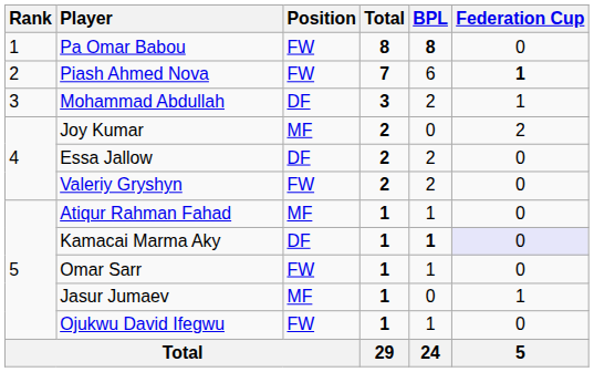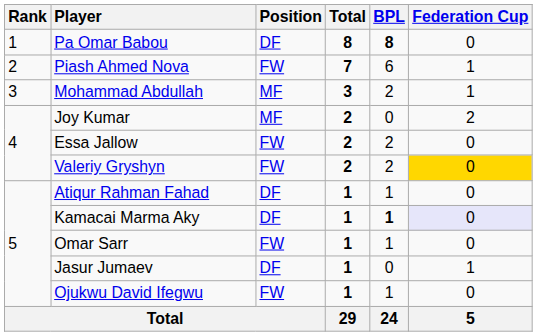 <table class="wikitable">
 <tr>
 <th>Rank</th>
 <th style="width:200px;text-align:left">Player</th>
 <th>Position</th>
 <th>Total</th>
 <th><a href='#'>BPL</a></th>
 <th><a href='#'>Federation Cup</a></th>
 </tr>
 <tr>
 <td>1</td>
 <td> <a href='#'>Pa Omar Babou</a></td>
-<td><a href='#'>FW</a></td>
+<td><a href='#'>DF</a></td>
 <td align="center"><strong>8</strong></td>
 <td align="center"><strong>8</strong></td>
 <td align="center">0</td>
 </tr>
 <tr>
 <td>2</td>
 <td> <a href='#'>Piash Ahmed Nova</a></td>
 <td><a href='#'>FW</a></td>
 <td align="center"><strong>7</strong></td>
 <td align="center">6</td>
-<td align="center"><strong>1</strong></td>
+<td align="center">1</td>
 </tr>
 <tr>
 <td>3</td>
 <td> <a href='#'>Mohammad Abdullah</a></td>
-<td><a href='#'>DF</a></td>
+<td><a href='#'>MF</a></td>
 <td align="center"><strong>3</strong></td>
 <td align="center">2</td>
 <td align="center">1</td>
 </tr>
 <tr>
 <td rowspan="3">4</td>
 <td> Joy Kumar</td>
 <td><a href='#'>MF</a></td>
 <td align="center"><strong>2</strong></td>
 <td align="center">0</td>
 <td align="center">2</td>
 </tr>
 <tr>
 <td> Essa Jallow</td>
-<td><a href='#'>DF</a></td>
+<td><a href='#'>FW</a></td>
 <td align="center"><strong>2</strong></td>
 <td align="center">2</td>
 <td align="center">0</td>
 </tr>
 <tr>
 <td> <a href='#'>Valeriy Gryshyn</a></td>
 <td><a href='#'>FW</a></td>
 <td align="center"><strong>2</strong></td>
 <td align="center">2</td>
-<td align="center">0</td>
+<td align="center" style="background: gold;">0</td>
 </tr>
 <tr>
 <td rowspan="5">5</td>
 <td> <a href='#'>Atiqur Rahman Fahad</a></td>
-<td><a href='#'>MF</a></td>
+<td><a href='#'>DF</a></td>
 <td align="center"><strong>1</strong></td>
 <td align="center">1</td>
 <td align="center">0</td>
 </tr>
 <tr>
 <td> Kamacai Marma Aky</td>
 <td><a href='#'>DF</a></td>
 <td align="center"><strong>1</strong></td>
 <td align="center"><strong>1</strong></td>
 <td align="center" style="background: lavender;">0</td>
 </tr>
 <tr>
 <td> Omar Sarr</td>
 <td><a href='#'>FW</a></td>
 <td align="center"><strong>1</strong></td>
 <td align="center">1</td>
 <td align="center">0</td>
 </tr>
 <tr>
 <td> Jasur Jumaev</td>
-<td><a href='#'>MF</a></td>
+<td><a href='#'>DF</a></td>
 <td align="center"><strong>1</strong></td>
 <td align="center">0</td>
 <td align="center">1</td>
 </tr>
 <tr>
 <td> <a href='#'>Ojukwu David Ifegwu</a></td>
 <td><a href='#'>FW</a></td>
 <td align="center"><strong>1</strong></td>
 <td align="center">1</td>
 <td align="center">0</td>
 </tr>
 <tr>
 <th colspan="3" align="center">Total</th>
 <th align="center">29</th>
 <th align="center">24</th>
 <th align="center">5</th>
 </tr>
 </table>
